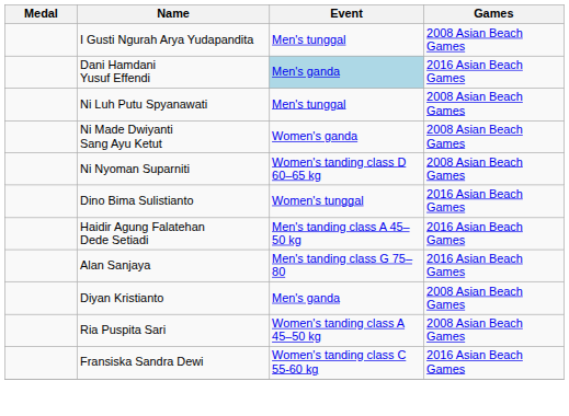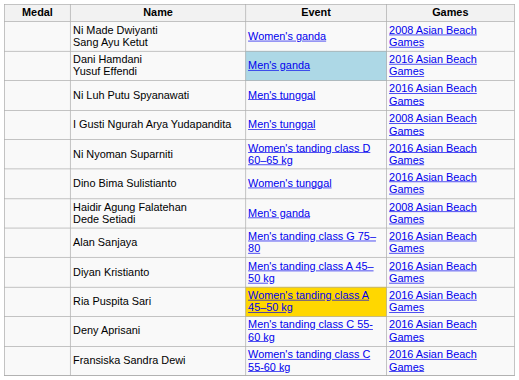 <table class="wikitable sortable" style="font-size:100%">
 <tr>
 <th width="90">Medal</th>
 <th width="250">Name</th>
 <th width="200">Event</th>
 <th width="180">Games</th>
 </tr>
 <tr>
 <td></td>
-<td>I Gusti Ngurah Arya Yudapandita</td>
-<td><a href='#'>Men's tunggal</a></td>
+<td>Ni Made Dwiyanti<br>Sang Ayu Ketut</td>
+<td><a href='#'>Women's ganda</a></td>
 <td><a href='#'>2008 Asian Beach Games</a></td>
 </tr>
 <tr>
 <td></td>
 <td>Dani Hamdani<br>Yusuf Effendi</td>
 <td style="background: lightblue;"><a href='#'>Men's ganda</a></td>
 <td><a href='#'>2016 Asian Beach Games</a></td>
 </tr>
 <tr>
 <td></td>
 <td>Ni Luh Putu Spyanawati</td>
 <td><a href='#'>Men's tunggal</a></td>
-<td><a href='#'>2008 Asian Beach Games</a></td>
+<td><a href='#'>2016 Asian Beach Games</a></td>
 </tr>
 <tr>
 <td></td>
-<td>Ni Made Dwiyanti<br>Sang Ayu Ketut</td>
-<td><a href='#'>Women's ganda</a></td>
+<td>I Gusti Ngurah Arya Yudapandita</td>
+<td><a href='#'>Men's tunggal</a></td>
 <td><a href='#'>2008 Asian Beach Games</a></td>
 </tr>
 <tr>
 <td></td>
 <td>Ni Nyoman Suparniti</td>
 <td><a href='#'>Women's tanding class D 60–65 kg</a></td>
-<td><a href='#'>2008 Asian Beach Games</a></td>
+<td><a href='#'>2016 Asian Beach Games</a></td>
 </tr>
 <tr>
 <td></td>
 <td>Dino Bima Sulistianto</td>
 <td><a href='#'>Women's tunggal</a></td>
 <td><a href='#'>2016 Asian Beach Games</a></td>
 </tr>
 <tr>
 <td></td>
 <td>Haidir Agung Falatehan<br>Dede Setiadi</td>
-<td><a href='#'>Men's tanding class A 45–50 kg</a></td>
-<td><a href='#'>2016 Asian Beach Games</a></td>
+<td><a href='#'>Men's ganda</a></td>
+<td><a href='#'>2008 Asian Beach Games</a></td>
 </tr>
 <tr>
 <td></td>
 <td>Alan Sanjaya</td>
 <td><a href='#'>Men's tanding class G 75–80</a></td>
 <td><a href='#'>2016 Asian Beach Games</a></td>
 </tr>
 <tr>
 <td></td>
 <td>Diyan Kristianto</td>
-<td><a href='#'>Men's ganda</a></td>
-<td><a href='#'>2008 Asian Beach Games</a></td>
+<td><a href='#'>Men's tanding class A 45–50 kg</a></td>
+<td><a href='#'>2016 Asian Beach Games</a></td>
 </tr>
 <tr>
 <td></td>
 <td>Ria Puspita Sari</td>
-<td><a href='#'>Women's tanding class A 45–50 kg</a></td>
-<td><a href='#'>2008 Asian Beach Games</a></td>
+<td style="background: gold;"><a href='#'>Women's tanding class A 45–50 kg</a></td>
+<td><a href='#'>2016 Asian Beach Games</a></td>
+</tr>
+<tr>
+<td></td>
+<td>Deny Aprisani</td>
+<td><a href='#'>Men's tanding class C 55-60 kg</a></td>
+<td><a href='#'>2016 Asian Beach Games</a></td>
 </tr>
 <tr>
 <td></td>
 <td>Fransiska Sandra Dewi</td>
 <td><a href='#'>Women's tanding class C 55-60 kg</a></td>
 <td><a href='#'>2016 Asian Beach Games</a></td>
 </tr>
 <tr>
 </tr>
 </table>
